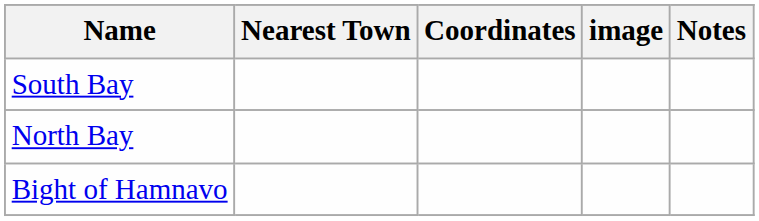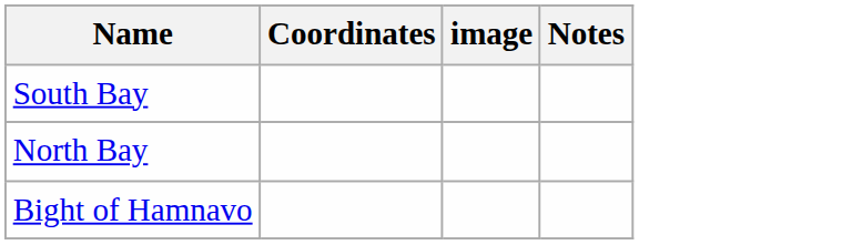 <table class="wikitable sortable" style="table-layout:fixed;background-color:#FEFEFE;font-size:95%;padding:0.30em;line-height:1.35em;">
 <tr>
 <th scope="col">Name</th>
-<th scope="col">Nearest Town</th>
 <th scope="col" data-sort-type="number">Coordinates</th>
 <th scope="col">image</th>
 <th class="unsortable">Notes</th>
 </tr>
 <tr>
 <td><a href='#'>South Bay</a></td>
 <td></td>
 <td></td>
 <td></td>
-<td></td>
 </tr>
 <tr>
 <td><a href='#'>North Bay</a></td>
-<td></td>
 <td></td>
 <td></td>
 <td></td>
 </tr>
 <tr>
 <td><a href='#'>Bight of Hamnavo</a></td>
 <td></td>
 <td></td>
 <td></td>
-<td></td>
 </tr>
 </table>
